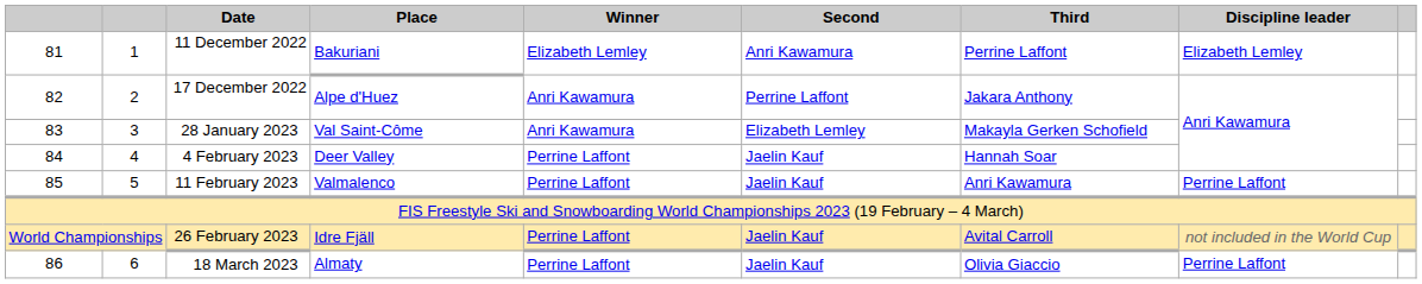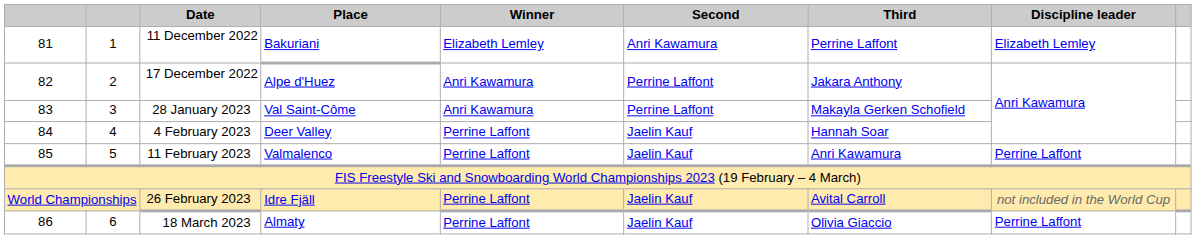 <table class="wikitable plainrowheaders" style="background:#fff; font-size:86%; line-height:16px; border:grey solid 1px; border-collapse:collapse;">
 <tr>
 <th scope="col" style="background:#ccc; width=20 px;"></th>
 <th scope="col" style="background:#ccc; width=30 px;"></th>
 <th scope="col" style="background:#ccc; width:120px;">Date</th>
 <th scope="col" style="background:#ccc; width:180px;">Place</th>
 <th scope="col" style="background:#ccc; width:185px;">Winner</th>
 <th scope="col" style="background:#ccc; width:185px;">Second</th>
 <th scope="col" style="background:#ccc; width:185px;">Third</th>
 <th scope="col" style="background:#ccc; width:185px;">Discipline leader</th>
 <th scope="col" style="background:#ccc; width:10px;"></th>
 </tr>
 <tr>
 <td align="center">81</td>
 <td align="center">1</td>
 <td align="right">11 December 2022  </td>
 <td style="border-bottom-width:3px"> <a href='#'>Bakuriani</a></td>
 <td> <a href='#'>Elizabeth Lemley</a></td>
 <td> <a href='#'>Anri Kawamura</a></td>
 <td> <a href='#'>Perrine Laffont</a></td>
 <td> <a href='#'>Elizabeth Lemley</a></td>
 <td></td>
 </tr>
 <tr>
 <td align="center">82</td>
 <td align="center">2</td>
 <td align="right">17 December 2022  </td>
 <td> <a href='#'>Alpe d'Huez</a></td>
 <td> <a href='#'>Anri Kawamura</a></td>
 <td> <a href='#'>Perrine Laffont</a></td>
 <td> <a href='#'>Jakara Anthony</a></td>
 <td rowspan=3> <a href='#'>Anri Kawamura</a></td>
 <td></td>
 </tr>
 <tr>
 <td align="center">83</td>
 <td align="center">3</td>
 <td align="right">28 January 2023  </td>
 <td> <a href='#'>Val Saint-Côme</a></td>
 <td> <a href='#'>Anri Kawamura</a></td>
-<td> <a href='#'>Elizabeth Lemley</a></td>
+<td> <a href='#'>Perrine Laffont</a></td>
 <td> <a href='#'>Makayla Gerken Schofield</a></td>
 <td></td>
 </tr>
 <tr>
 <td align="center">84</td>
 <td align="center">4</td>
 <td align="right">4 February 2023  </td>
 <td> <a href='#'>Deer Valley</a></td>
 <td> <a href='#'>Perrine Laffont</a></td>
 <td> <a href='#'>Jaelin Kauf</a></td>
 <td> <a href='#'>Hannah Soar</a></td>
 <td></td>
 </tr>
 <tr>
 <td align="center">85</td>
 <td align="center">5</td>
 <td align="right">11 February 2023  </td>
 <td> <a href='#'>Valmalenco</a></td>
 <td> <a href='#'>Perrine Laffont</a></td>
 <td> <a href='#'>Jaelin Kauf</a></td>
 <td> <a href='#'>Anri Kawamura</a></td>
 <td> <a href='#'>Perrine Laffont</a></td>
 <td></td>
 </tr>
 <tr style="background:#FFEBAD">
 <td align=center style="border-top-width:3px" colspan=11><a href='#'>FIS Freestyle Ski and Snowboarding World Championships 2023</a> (19 February – 4 March)</td>
 </tr>
 <tr style="background:#FFEBAD">
 <td colspan=2 align="center" style=color:#696969 style="border-bottom-width:3px"><a href='#'>World Championships</a></td>
 <td style="border-bottom-width:3px" align="right">26 February 2023  </td>
 <td> <a href='#'>Idre Fjäll</a></td>
 <td style="border-bottom-width:3px"> <a href='#'>Perrine Laffont</a></td>
 <td style="border-bottom-width:3px"> <a href='#'>Jaelin Kauf</a></td>
 <td style="border-bottom-width:3px"> <a href='#'>Avital Carroll</a></td>
 <td align="center" style=color:#696969 style="border-bottom-width:3px"><em>not included in the World Cup</em></td>
 <td style="border-bottom-width:3px"></td>
 </tr>
 <tr>
 <td align="center">86</td>
 <td align="center">6</td>
 <td align="right">18 March 2023  </td>
 <td> <a href='#'>Almaty</a></td>
 <td> <a href='#'>Perrine Laffont</a></td>
 <td> <a href='#'>Jaelin Kauf</a></td>
 <td> <a href='#'>Olivia Giaccio</a></td>
 <td> <a href='#'>Perrine Laffont</a></td>
 <td></td>
 </tr>
 </table>
